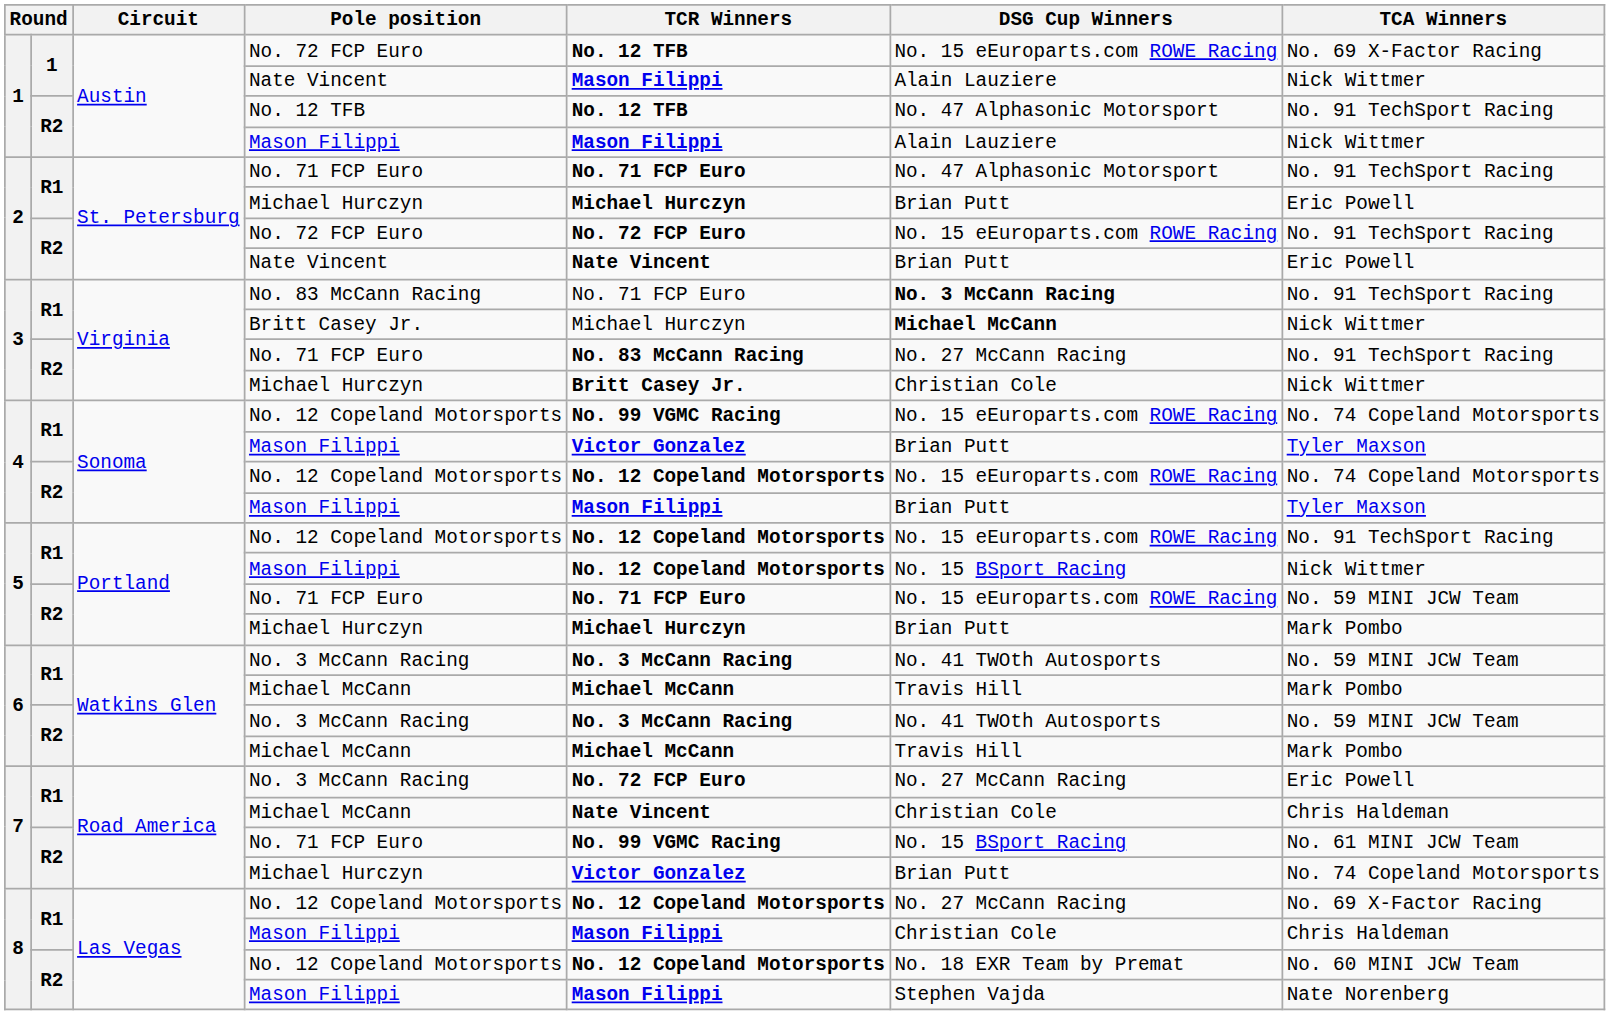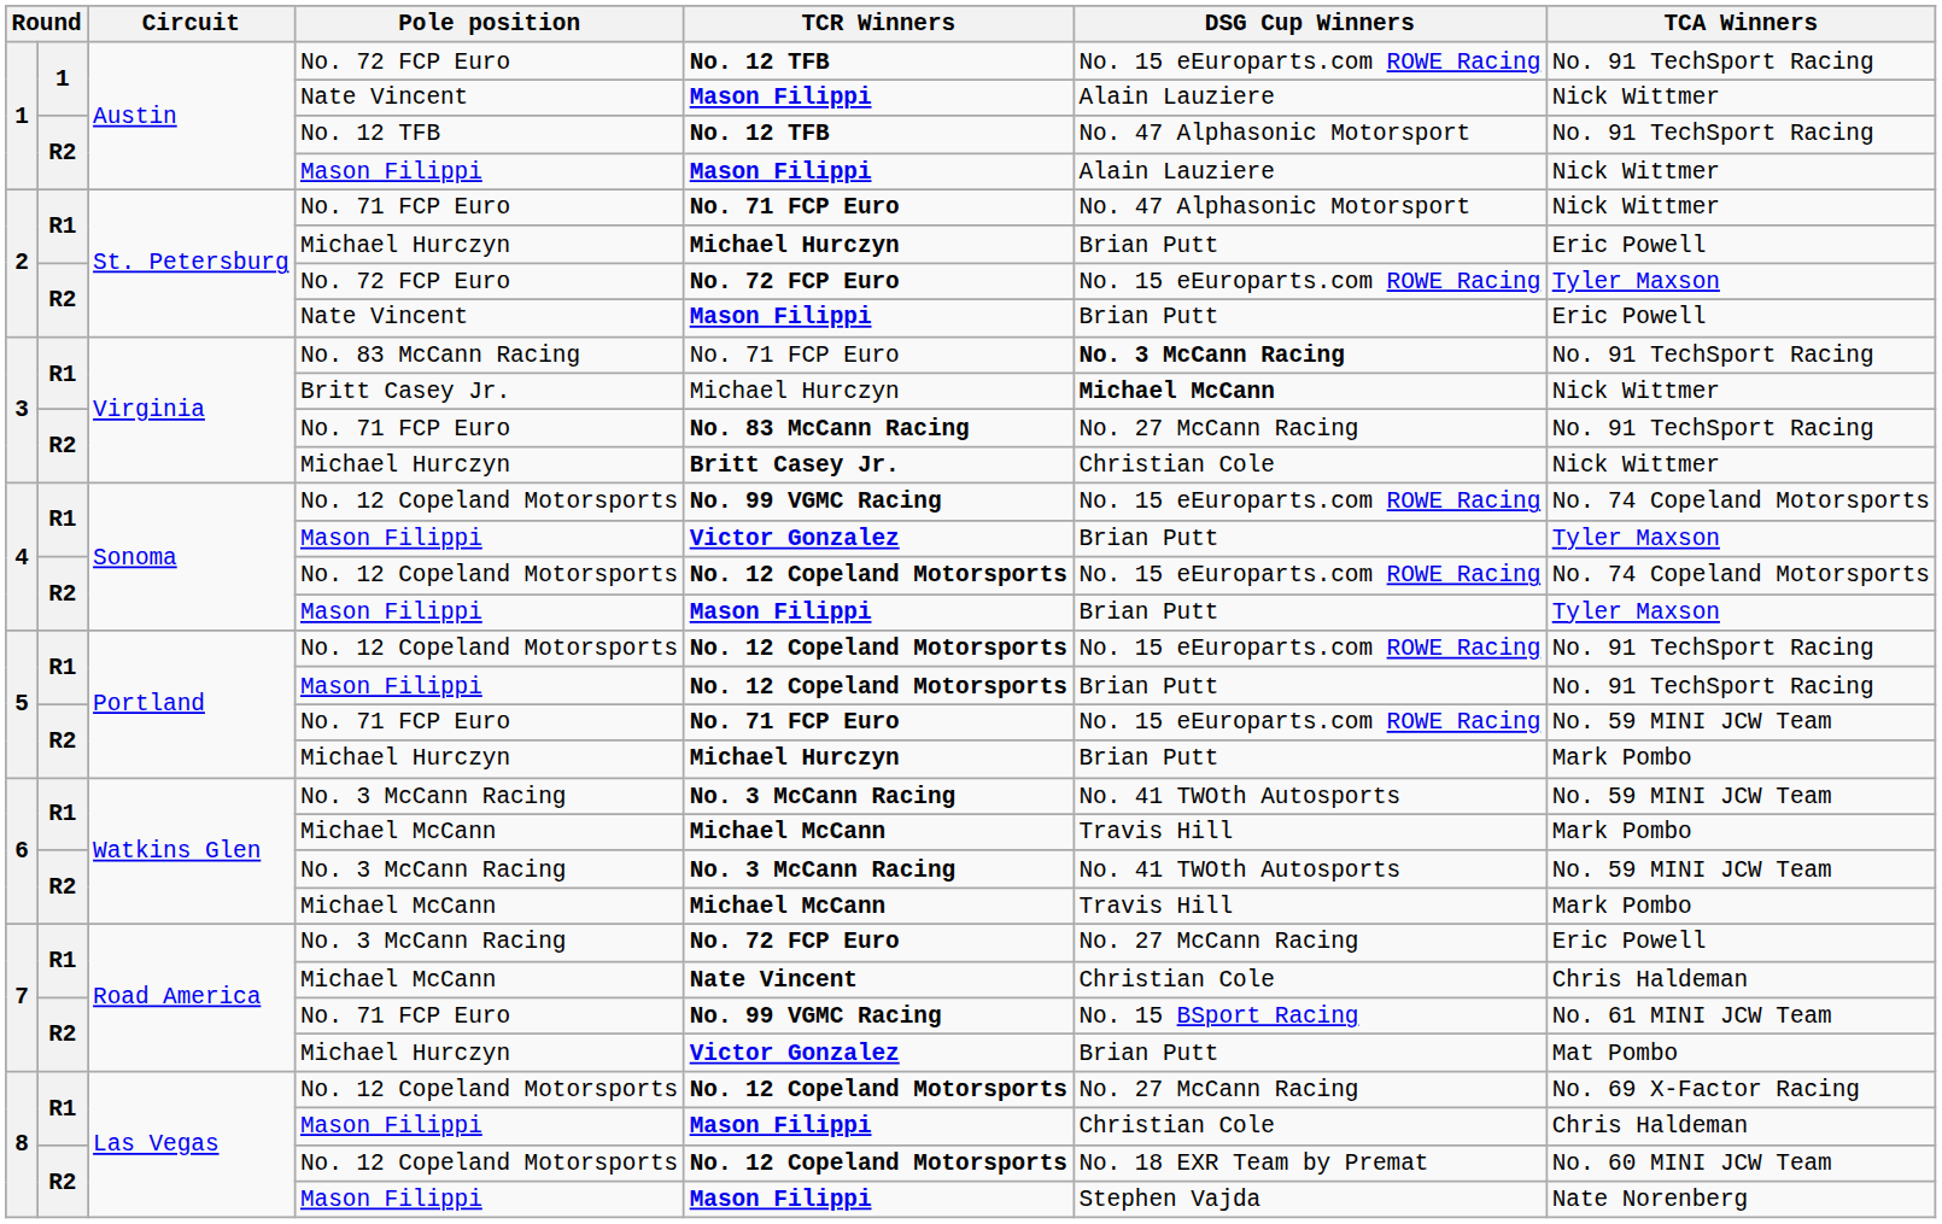 <table class="wikitable" style="font-size:85%;">
 <tr>
 <th colspan=2>Round</th>
 <th>Circuit</th>
 <th>Pole position</th>
 <th>TCR Winners</th>
 <th>DSG Cup Winners</th>
 <th>TCA Winners</th>
 </tr>
 <tr>
 <th rowspan=4>1</th>
 <th rowspan=2>1</th>
 <td rowspan=4> <a href='#'>Austin</a></td>
 <td> No. 72 FCP Euro</td>
 <td><strong> No. 12 TFB</strong></td>
 <td> No. 15 eEuroparts.com <a href='#'>ROWE Racing</a></td>
-<td> No. 69 X-Factor Racing</td>
+<td> No. 91 TechSport Racing</td>
 </tr>
 <tr>
 <td> Nate Vincent</td>
 <td><strong> <a href='#'>Mason Filippi</a></strong></td>
 <td> Alain Lauziere</td>
 <td> Nick Wittmer</td>
 </tr>
 <tr>
 <th rowspan=2>R2</th>
 <td> No. 12 TFB</td>
 <td><strong> No. 12 TFB</strong></td>
 <td> No. 47 Alphasonic Motorsport</td>
 <td> No. 91 TechSport Racing</td>
 </tr>
 <tr>
 <td> <a href='#'>Mason Filippi</a></td>
 <td><strong> <a href='#'>Mason Filippi</a></strong></td>
 <td> Alain Lauziere</td>
 <td> Nick Wittmer</td>
 </tr>
 <tr>
 <th rowspan=4>2</th>
 <th rowspan=2>R1</th>
 <td rowspan=4> <a href='#'>St. Petersburg</a></td>
 <td> No. 71 FCP Euro</td>
 <td><strong> No. 71 FCP Euro</strong></td>
 <td> No. 47 Alphasonic Motorsport</td>
-<td> No. 91 TechSport Racing</td>
+<td> Nick Wittmer</td>
 </tr>
 <tr>
 <td> Michael Hurczyn</td>
 <td><strong> Michael Hurczyn</strong></td>
 <td> Brian Putt</td>
 <td> Eric Powell</td>
 </tr>
 <tr>
 <th rowspan=2>R2</th>
 <td> No. 72 FCP Euro</td>
 <td><strong> No. 72 FCP Euro</strong></td>
 <td> No. 15 eEuroparts.com <a href='#'>ROWE Racing</a></td>
-<td> No. 91 TechSport Racing</td>
+<td> <a href='#'>Tyler Maxson</a></td>
 </tr>
 <tr>
 <td> Nate Vincent</td>
-<td><strong> Nate Vincent</strong></td>
+<td><strong> <a href='#'>Mason Filippi</a></strong></td>
 <td> Brian Putt</td>
 <td> Eric Powell</td>
 </tr>
 <tr>
 <th rowspan=4>3</th>
 <th rowspan=2>R1</th>
 <td rowspan=4> <a href='#'>Virginia</a></td>
 <td> No. 83 McCann Racing</td>
 <td> No. 71 FCP Euro</td>
 <td><strong> No. 3 McCann Racing</strong></td>
 <td> No. 91 TechSport Racing</td>
 </tr>
 <tr>
 <td> Britt Casey Jr.</td>
 <td> Michael Hurczyn</td>
 <td><strong> Michael McCann</strong></td>
 <td> Nick Wittmer</td>
 </tr>
 <tr>
 <th rowspan=2>R2</th>
 <td> No. 71 FCP Euro</td>
 <td><strong> No. 83 McCann Racing</strong></td>
 <td> No. 27 McCann Racing</td>
 <td> No. 91 TechSport Racing</td>
 </tr>
 <tr>
 <td> Michael Hurczyn</td>
 <td><strong> Britt Casey Jr.</strong></td>
 <td> Christian Cole</td>
 <td> Nick Wittmer</td>
 </tr>
 <tr>
 <th rowspan=4>4</th>
 <th rowspan=2>R1</th>
 <td rowspan=4> <a href='#'>Sonoma</a></td>
 <td> No. 12 Copeland Motorsports</td>
 <td><strong> No. 99 VGMC Racing</strong></td>
 <td> No. 15 eEuroparts.com <a href='#'>ROWE Racing</a></td>
 <td> No. 74 Copeland Motorsports</td>
 </tr>
 <tr>
 <td> <a href='#'>Mason Filippi</a></td>
 <td><strong> <a href='#'>Victor Gonzalez</a></strong></td>
 <td> Brian Putt</td>
 <td> <a href='#'>Tyler Maxson</a></td>
 </tr>
 <tr>
 <th rowspan=2>R2</th>
 <td> No. 12 Copeland Motorsports</td>
 <td><strong> No. 12 Copeland Motorsports</strong></td>
 <td> No. 15 eEuroparts.com <a href='#'>ROWE Racing</a></td>
 <td> No. 74 Copeland Motorsports</td>
 </tr>
 <tr>
 <td> <a href='#'>Mason Filippi</a></td>
 <td><strong> <a href='#'>Mason Filippi</a></strong></td>
 <td> Brian Putt</td>
 <td> <a href='#'>Tyler Maxson</a></td>
 </tr>
 <tr>
 <th rowspan=4>5</th>
 <th rowspan=2>R1</th>
 <td rowspan=4> <a href='#'>Portland</a></td>
 <td> No. 12 Copeland Motorsports</td>
 <td><strong> No. 12 Copeland Motorsports</strong></td>
 <td> No. 15 eEuroparts.com <a href='#'>ROWE Racing</a></td>
 <td> No. 91 TechSport Racing</td>
 </tr>
 <tr>
 <td> <a href='#'>Mason Filippi</a></td>
 <td><strong> No. 12 Copeland Motorsports</strong></td>
-<td> No. 15 <a href='#'>BSport Racing</a></td>
-<td> Nick Wittmer</td>
+<td> Brian Putt</td>
+<td> No. 91 TechSport Racing</td>
 </tr>
 <tr>
 <th rowspan=2>R2</th>
 <td> No. 71 FCP Euro</td>
 <td><strong> No. 71 FCP Euro</strong></td>
 <td> No. 15 eEuroparts.com <a href='#'>ROWE Racing</a></td>
 <td> No. 59 MINI JCW Team</td>
 </tr>
 <tr>
 <td> Michael Hurczyn</td>
 <td><strong> Michael Hurczyn</strong></td>
 <td> Brian Putt</td>
 <td> Mark Pombo</td>
 </tr>
 <tr>
 <th rowspan=4>6</th>
 <th rowspan=2>R1</th>
 <td rowspan=4> <a href='#'>Watkins Glen</a></td>
 <td> No. 3 McCann Racing</td>
 <td><strong> No. 3 McCann Racing</strong></td>
 <td> No. 41 TWOth Autosports</td>
 <td> No. 59 MINI JCW Team</td>
 </tr>
 <tr>
 <td> Michael McCann</td>
 <td><strong> Michael McCann</strong></td>
 <td> Travis Hill</td>
 <td> Mark Pombo</td>
 </tr>
 <tr>
 <th rowspan=2>R2</th>
 <td> No. 3 McCann Racing</td>
 <td><strong> No. 3 McCann Racing</strong></td>
 <td> No. 41 TWOth Autosports</td>
 <td> No. 59 MINI JCW Team</td>
 </tr>
 <tr>
 <td> Michael McCann</td>
 <td><strong> Michael McCann</strong></td>
 <td> Travis Hill</td>
 <td> Mark Pombo</td>
 </tr>
 <tr>
 <th rowspan=4>7</th>
 <th rowspan=2>R1</th>
 <td rowspan=4> <a href='#'>Road America</a></td>
 <td> No. 3 McCann Racing</td>
 <td><strong> No. 72 FCP Euro</strong></td>
 <td> No. 27 McCann Racing</td>
 <td> Eric Powell</td>
 </tr>
 <tr>
 <td> Michael McCann</td>
 <td><strong> Nate Vincent</strong></td>
 <td> Christian Cole</td>
 <td> Chris Haldeman</td>
 </tr>
 <tr>
 <th rowspan=2>R2</th>
 <td> No. 71 FCP Euro</td>
 <td><strong> No. 99 VGMC Racing</strong></td>
 <td> No. 15 <a href='#'>BSport Racing</a></td>
 <td> No. 61 MINI JCW Team</td>
 </tr>
 <tr>
 <td> Michael Hurczyn</td>
 <td><strong> <a href='#'>Victor Gonzalez</a></strong></td>
 <td> Brian Putt</td>
-<td> No. 74 Copeland Motorsports</td>
+<td> Mat Pombo</td>
 </tr>
 <tr>
 <th rowspan=4>8</th>
 <th rowspan=2>R1</th>
 <td rowspan=4> <a href='#'>Las Vegas</a></td>
 <td> No. 12 Copeland Motorsports</td>
 <td><strong> No. 12 Copeland Motorsports</strong></td>
 <td> No. 27 McCann Racing</td>
 <td> No. 69 X-Factor Racing</td>
 </tr>
 <tr>
 <td> <a href='#'>Mason Filippi</a></td>
 <td><strong> <a href='#'>Mason Filippi</a></strong></td>
 <td> Christian Cole</td>
 <td> Chris Haldeman</td>
 </tr>
 <tr>
 <th rowspan=2>R2</th>
 <td> No. 12 Copeland Motorsports</td>
 <td><strong> No. 12 Copeland Motorsports</strong></td>
 <td> No. 18 EXR Team by Premat</td>
 <td> No. 60 MINI JCW Team</td>
 </tr>
 <tr>
 <td> <a href='#'>Mason Filippi</a></td>
 <td><strong> <a href='#'>Mason Filippi</a></strong></td>
 <td> Stephen Vajda</td>
 <td> Nate Norenberg</td>
 </tr>
 </table>
